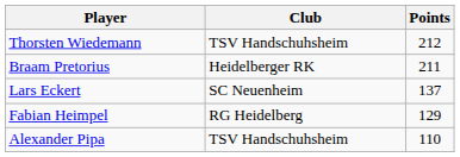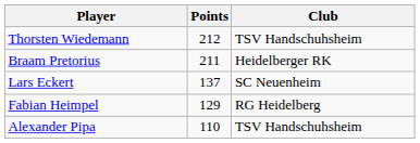 <table class="wikitable" style="text-align: center;">
 <tr>
 <th bgcolor="#efefef" width="200">Player</th>
+<th bgcolor="#efefef" width="20">Points</th>
 <th bgcolor="#efefef" width="200">Club</th>
-<th bgcolor="#efefef" width="20">Points</th>
 </tr>
 <tr align=left>
 <td> <a href='#'>Thorsten Wiedemann</a></td>
+<td align=center>212</td>
 <td>TSV Handschuhsheim</td>
-<td align=center>212</td>
 </tr>
 <tr align=left>
 <td> <a href='#'>Braam Pretorius</a></td>
+<td align=center>211</td>
 <td>Heidelberger RK</td>
-<td align=center>211</td>
 </tr>
 <tr align=left>
 <td> <a href='#'>Lars Eckert</a></td>
+<td align=center>137</td>
 <td>SC Neuenheim</td>
-<td align=center>137</td>
 </tr>
 <tr align=left>
 <td> <a href='#'>Fabian Heimpel</a></td>
+<td align=center>129</td>
 <td>RG Heidelberg</td>
-<td align=center>129</td>
 </tr>
 <tr align=left>
 <td> <a href='#'>Alexander Pipa</a></td>
+<td align=center>110</td>
 <td>TSV Handschuhsheim</td>
-<td align=center>110</td>
 </tr>
 </table>
